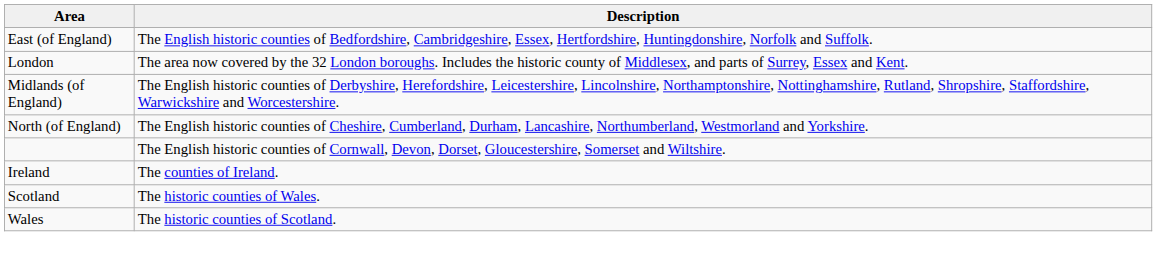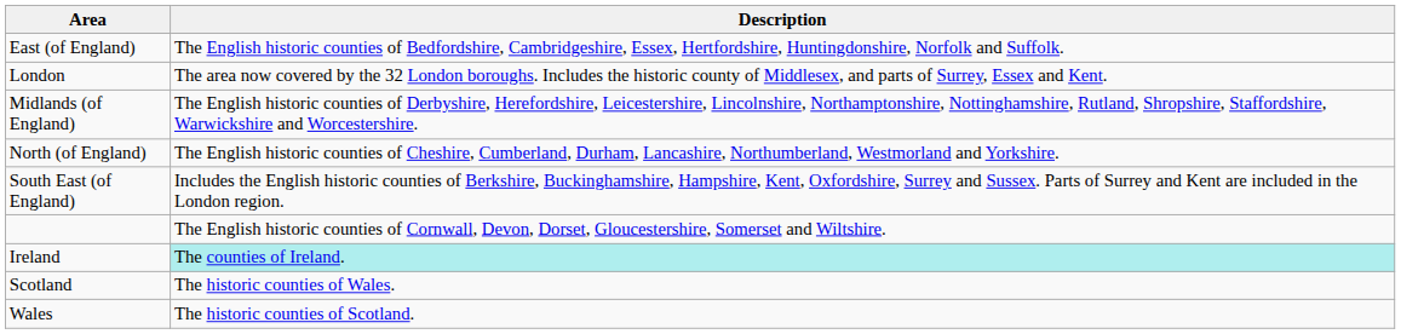 <table class="sortable wikitable">
 <tr>
 <th align="left" style="background:#f0f0f0;">Area</th>
 <th align="left" style="background:#f0f0f0;">Description</th>
 </tr>
 <tr>
 <td>East (of England)</td>
 <td>The <a href='#'>English historic counties</a> of <a href='#'>Bedfordshire</a>, <a href='#'>Cambridgeshire</a>, <a href='#'>Essex</a>, <a href='#'>Hertfordshire</a>, <a href='#'>Huntingdonshire</a>, <a href='#'>Norfolk</a> and <a href='#'>Suffolk</a>.</td>
 </tr>
 <tr>
 <td>London</td>
 <td>The area now covered by the 32 <a href='#'>London boroughs</a>. Includes the historic county of <a href='#'>Middlesex</a>, and parts of <a href='#'>Surrey</a>, <a href='#'>Essex</a> and <a href='#'>Kent</a>.</td>
 </tr>
 <tr>
 <td>Midlands (of England)</td>
 <td>The English historic counties of <a href='#'>Derbyshire</a>, <a href='#'>Herefordshire</a>, <a href='#'>Leicestershire</a>, <a href='#'>Lincolnshire</a>, <a href='#'>Northamptonshire</a>, <a href='#'>Nottinghamshire</a>, <a href='#'>Rutland</a>, <a href='#'>Shropshire</a>, <a href='#'>Staffordshire</a>, <a href='#'>Warwickshire</a> and <a href='#'>Worcestershire</a>.</td>
 </tr>
 <tr>
 <td>North (of England)</td>
 <td>The English historic counties of <a href='#'>Cheshire</a>, <a href='#'>Cumberland</a>, <a href='#'>Durham</a>, <a href='#'>Lancashire</a>, <a href='#'>Northumberland</a>, <a href='#'>Westmorland</a> and <a href='#'>Yorkshire</a>.</td>
 </tr>
 <tr>
+<td>South East (of England)</td>
+<td>Includes the English historic counties of <a href='#'>Berkshire</a>, <a href='#'>Buckinghamshire</a>, <a href='#'>Hampshire</a>, <a href='#'>Kent</a>, <a href='#'>Oxfordshire</a>, <a href='#'>Surrey</a> and <a href='#'>Sussex</a>. Parts of Surrey and Kent are included in the London region.</td>
+</tr>
+<tr>
 <td></td>
 <td>The English historic counties of <a href='#'>Cornwall</a>, <a href='#'>Devon</a>, <a href='#'>Dorset</a>, <a href='#'>Gloucestershire</a>, <a href='#'>Somerset</a> and <a href='#'>Wiltshire</a>.</td>
 </tr>
 <tr>
 <td>Ireland</td>
-<td>The <a href='#'>counties of Ireland</a>.</td>
+<td style="background: paleturquoise;">The <a href='#'>counties of Ireland</a>.</td>
 </tr>
 <tr>
 <td>Scotland</td>
 <td>The <a href='#'>historic counties of Wales</a>.</td>
 </tr>
 <tr>
 <td>Wales</td>
 <td>The <a href='#'>historic counties of Scotland</a>.</td>
 </tr>
 </table>
